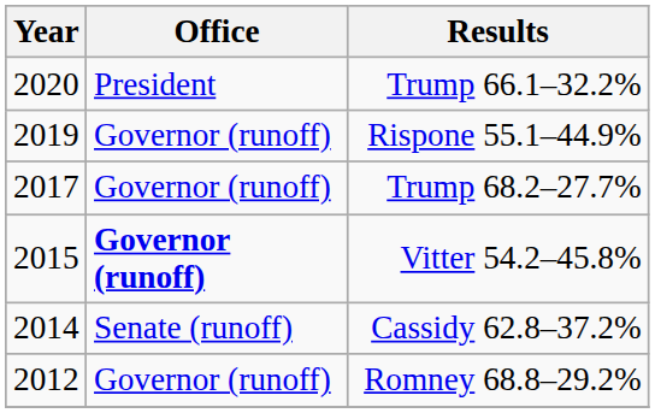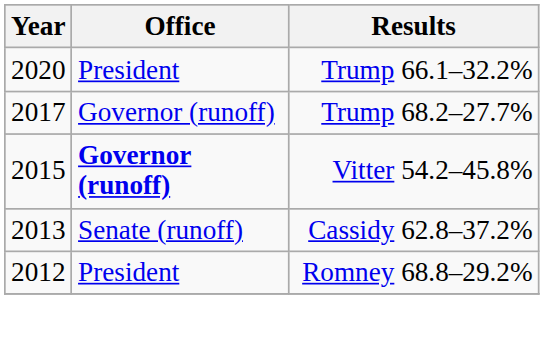 <table class=wikitable>
 <tr>
 <th width="30">Year</th>
 <th width="120">Office</th>
 <th width="140">Results</th>
 </tr>
 <tr>
 <td>2020</td>
 <td><a href='#'>President</a></td>
 <td align="right" ><a href='#'>Trump</a> 66.1–32.2%</td>
 </tr>
 <tr>
-<td>2019</td>
-<td><a href='#'>Governor (runoff)</a></td>
-<td align="right" ><a href='#'>Rispone</a> 55.1–44.9%</td>
-</tr>
-<tr>
 <td>2017</td>
 <td><a href='#'>Governor (runoff)</a></td>
 <td align="right" ><a href='#'>Trump</a> 68.2–27.7%</td>
 </tr>
 <tr>
 <td>2015</td>
 <td><strong><a href='#'>Governor (runoff)</a></strong></td>
 <td align="right" ><a href='#'>Vitter</a> 54.2–45.8%</td>
 </tr>
 <tr>
-<td>2014</td>
+<td>2013</td>
 <td><a href='#'>Senate (runoff)</a></td>
 <td align="right" ><a href='#'>Cassidy</a> 62.8–37.2%</td>
 </tr>
 <tr>
 <td>2012</td>
-<td><a href='#'>Governor (runoff)</a></td>
+<td><a href='#'>President</a></td>
 <td align="right" ><a href='#'>Romney</a> 68.8–29.2%</td>
 </tr>
 <tr>
 </tr>
 </table>
